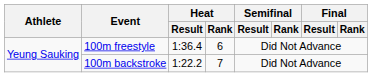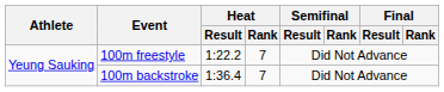 <table class="wikitable" style="font-size:90%">
 <tr>
 <th rowspan="2">Athlete</th>
 <th rowspan="2">Event</th>
 <th colspan=2>Heat</th>
 <th colspan=2>Semifinal</th>
 <th colspan=2>Final</th>
 </tr>
 <tr style="font-size:95%">
 <th>Result</th>
 <th>Rank</th>
 <th>Result</th>
 <th>Rank</th>
 <th>Result</th>
 <th>Rank</th>
 </tr>
 <tr align=center>
 <td rowspan=2><a href='#'>Yeung Sauking</a></td>
 <td align=left><a href='#'>100m freestyle</a></td>
-<td>1:36.4</td>
-<td>6</td>
+<td>1:22.2</td>
+<td>7</td>
 <td colspan=4>Did Not Advance</td>
 </tr>
 <tr align=center>
 <td align=left><a href='#'>100m backstroke</a></td>
-<td>1:22.2</td>
+<td>1:36.4</td>
 <td>7</td>
 <td colspan=4>Did Not Advance</td>
 </tr>
 </table>
